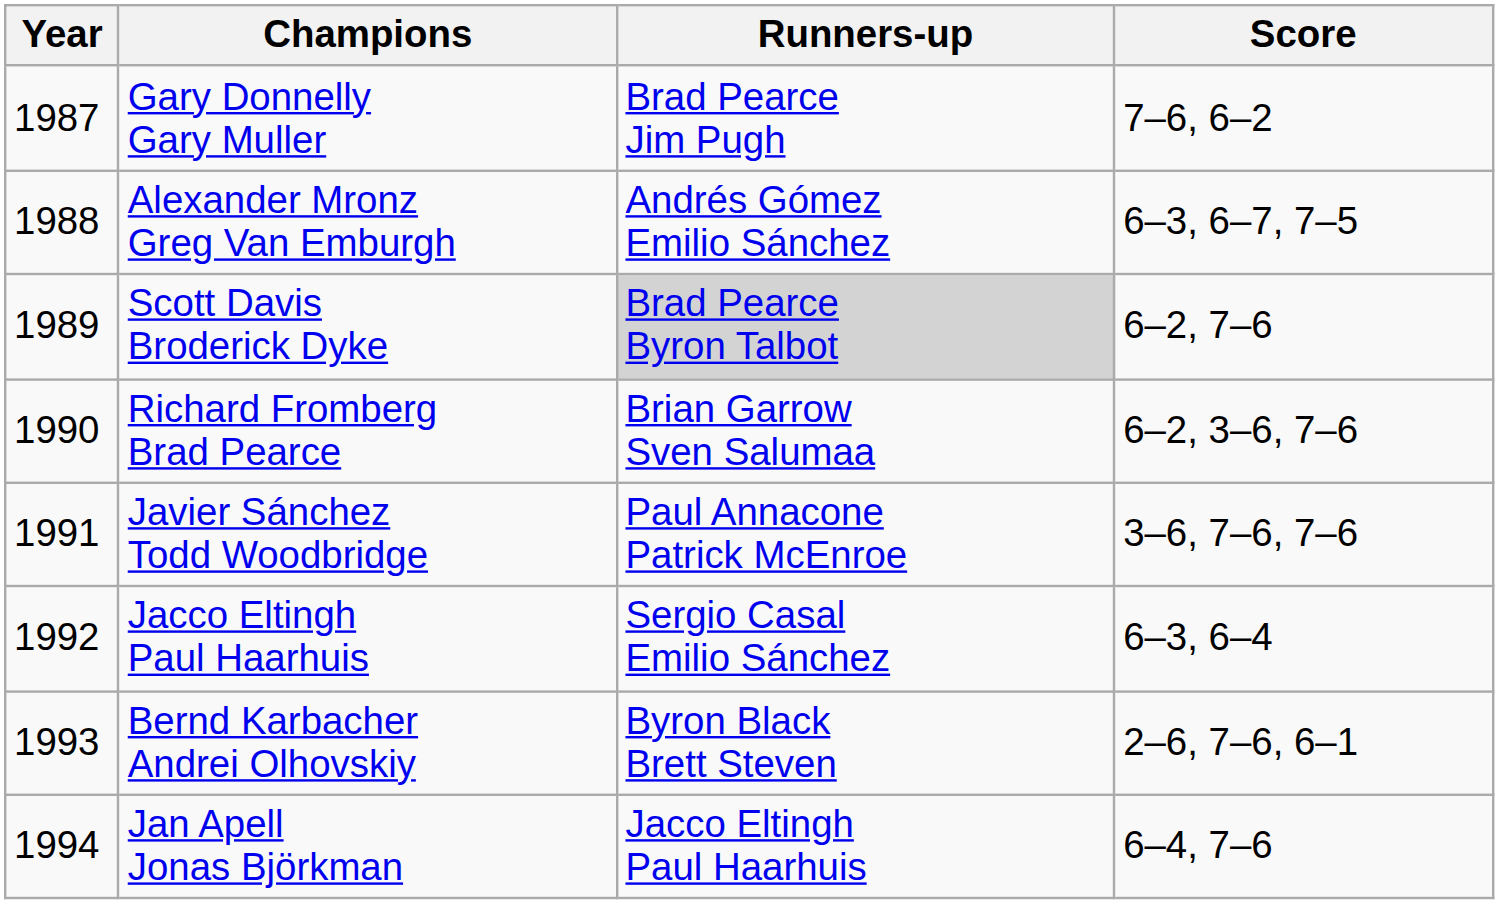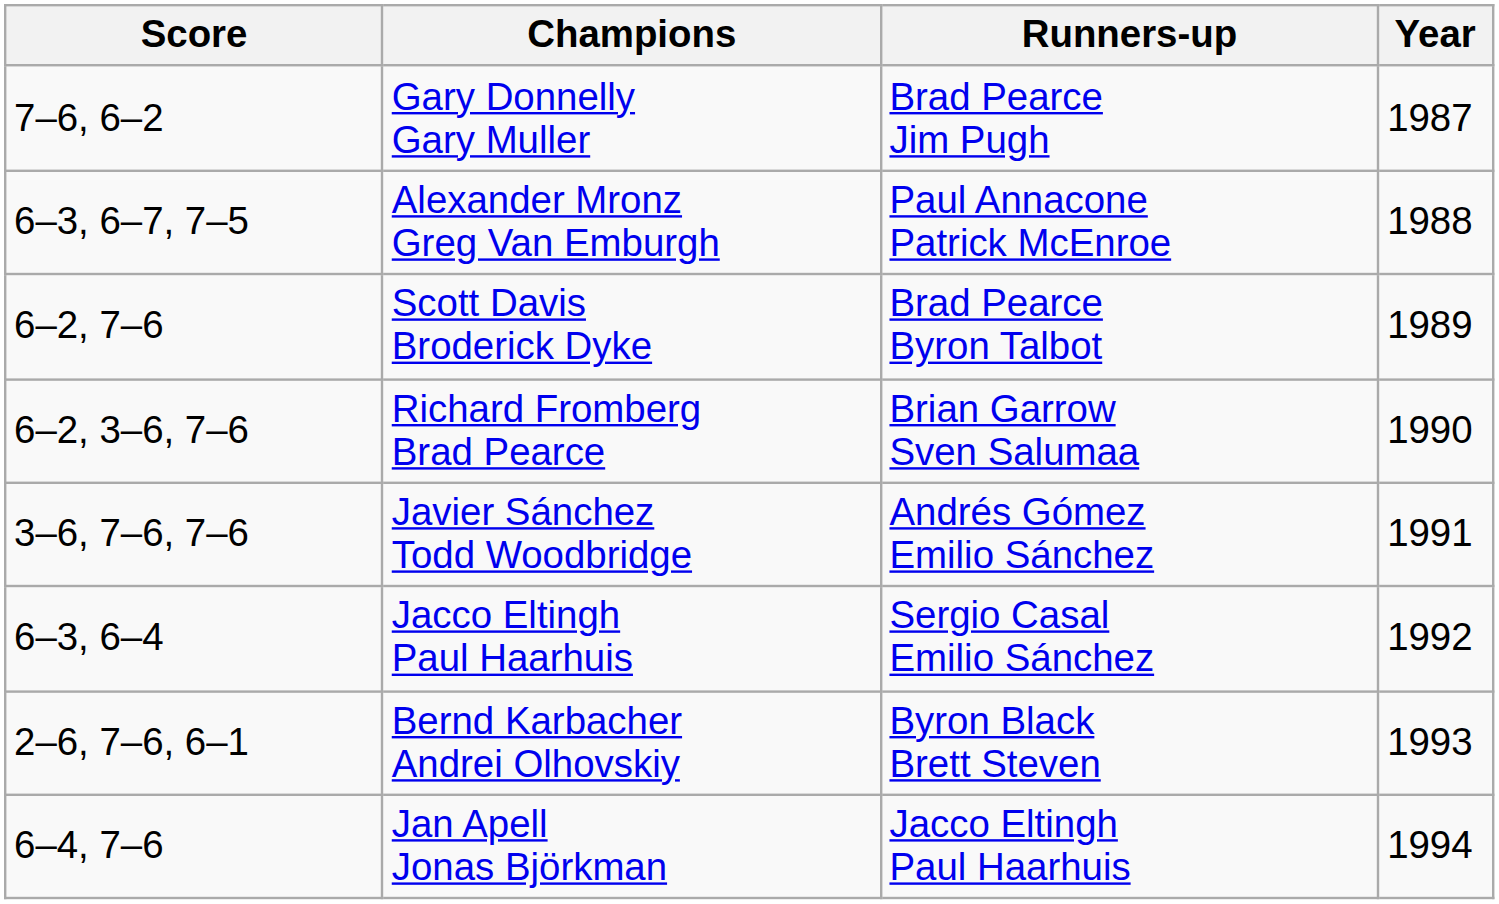 <table class="wikitable">
 <tr>
-<th style="width:40px">Year</th>
+<th style="width:150px" class="unsortable">Score</th>
 <th style="width:200px">Champions</th>
 <th style="width:200px">Runners-up</th>
-<th style="width:150px" class="unsortable">Score</th>
+<th style="width:40px">Year</th>
 </tr>
 <tr>
-<td>1987</td>
+<td>7–6, 6–2</td>
 <td> <a href='#'>Gary Donnelly</a> <br>  <a href='#'>Gary Muller</a></td>
 <td> <a href='#'>Brad Pearce</a> <br>  <a href='#'>Jim Pugh</a></td>
-<td>7–6, 6–2</td>
+<td>1987</td>
 </tr>
 <tr>
+<td>6–3, 6–7, 7–5</td>
+<td> <a href='#'>Alexander Mronz</a> <br>  <a href='#'>Greg Van Emburgh</a></td>
+<td> <a href='#'>Paul Annacone</a> <br>  <a href='#'>Patrick McEnroe</a></td>
 <td>1988</td>
-<td> <a href='#'>Alexander Mronz</a> <br>  <a href='#'>Greg Van Emburgh</a></td>
-<td> <a href='#'>Andrés Gómez</a> <br>  <a href='#'>Emilio Sánchez</a></td>
-<td>6–3, 6–7, 7–5</td>
 </tr>
 <tr>
+<td>6–2, 7–6</td>
+<td> <a href='#'>Scott Davis</a> <br>  <a href='#'>Broderick Dyke</a></td>
+<td> <a href='#'>Brad Pearce</a> <br>  <a href='#'>Byron Talbot</a></td>
 <td>1989</td>
-<td> <a href='#'>Scott Davis</a> <br>  <a href='#'>Broderick Dyke</a></td>
-<td style="background: lightgrey;"> <a href='#'>Brad Pearce</a> <br>  <a href='#'>Byron Talbot</a></td>
-<td>6–2, 7–6</td>
 </tr>
 <tr>
-<td>1990</td>
+<td>6–2, 3–6, 7–6</td>
 <td> <a href='#'>Richard Fromberg</a> <br>  <a href='#'>Brad Pearce</a></td>
 <td> <a href='#'>Brian Garrow</a> <br>  <a href='#'>Sven Salumaa</a></td>
-<td>6–2, 3–6, 7–6</td>
+<td>1990</td>
 </tr>
 <tr>
+<td>3–6, 7–6, 7–6</td>
+<td> <a href='#'>Javier Sánchez</a> <br>  <a href='#'>Todd Woodbridge</a></td>
+<td> <a href='#'>Andrés Gómez</a> <br>  <a href='#'>Emilio Sánchez</a></td>
 <td>1991</td>
-<td> <a href='#'>Javier Sánchez</a> <br>  <a href='#'>Todd Woodbridge</a></td>
-<td> <a href='#'>Paul Annacone</a> <br>  <a href='#'>Patrick McEnroe</a></td>
-<td>3–6, 7–6, 7–6</td>
 </tr>
 <tr>
-<td>1992</td>
+<td>6–3, 6–4</td>
 <td> <a href='#'>Jacco Eltingh</a> <br>  <a href='#'>Paul Haarhuis</a></td>
 <td> <a href='#'>Sergio Casal</a> <br>  <a href='#'>Emilio Sánchez</a></td>
-<td>6–3, 6–4</td>
+<td>1992</td>
 </tr>
 <tr>
-<td>1993</td>
+<td>2–6, 7–6, 6–1</td>
 <td> <a href='#'>Bernd Karbacher</a> <br>  <a href='#'>Andrei Olhovskiy</a></td>
 <td> <a href='#'>Byron Black</a> <br>  <a href='#'>Brett Steven</a></td>
-<td>2–6, 7–6, 6–1</td>
+<td>1993</td>
 </tr>
 <tr>
-<td>1994</td>
+<td>6–4, 7–6</td>
 <td> <a href='#'>Jan Apell</a> <br>  <a href='#'>Jonas Björkman</a></td>
 <td> <a href='#'>Jacco Eltingh</a> <br>  <a href='#'>Paul Haarhuis</a></td>
-<td>6–4, 7–6</td>
+<td>1994</td>
 </tr>
 </table>
